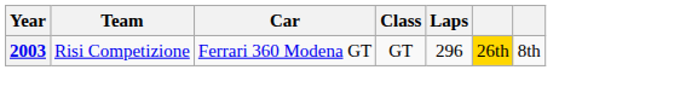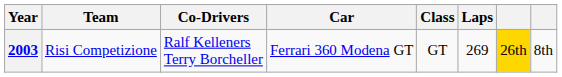 <table class="wikitable" style="text-align:center; font-size:90%">
 <tr>
 <th>Year</th>
 <th>Team</th>
+<th>Co-Drivers</th>
 <th>Car</th>
 <th>Class</th>
 <th>Laps</th>
 <th></th>
 <th></th>
 </tr>
 <tr>
 <th><a href='#'>2003</a></th>
 <td align="left"> <a href='#'>Risi Competizione</a></td>
+<td align="left"> <a href='#'>Ralf Kelleners</a><br> <a href='#'>Terry Borcheller</a></td>
 <td align="left"><a href='#'>Ferrari 360 Modena</a> GT</td>
 <td>GT</td>
-<td>296</td>
+<td>269</td>
 <td style="background: gold;">26th</td>
 <td>8th</td>
 </tr>
 </table>
